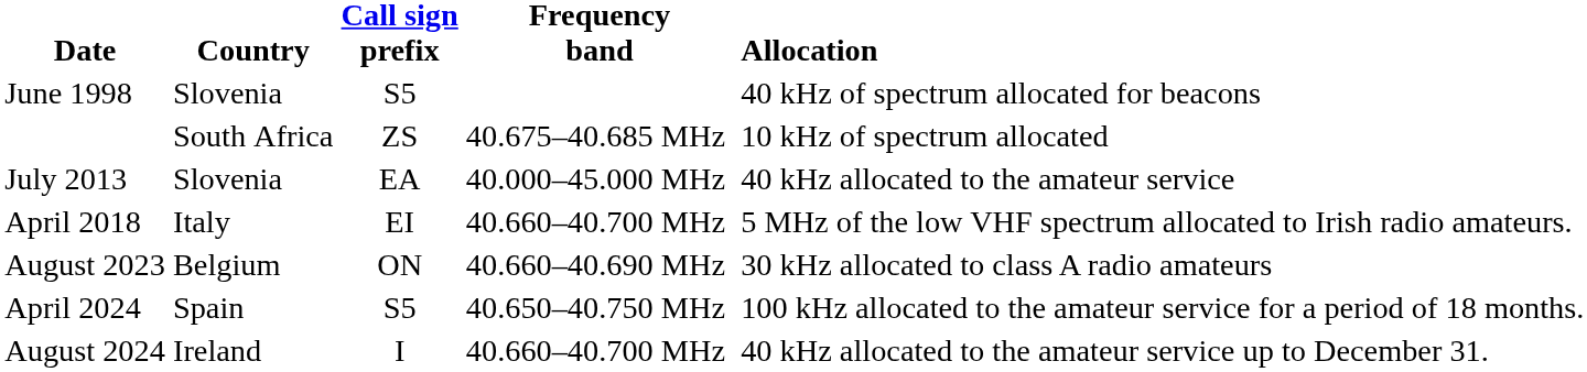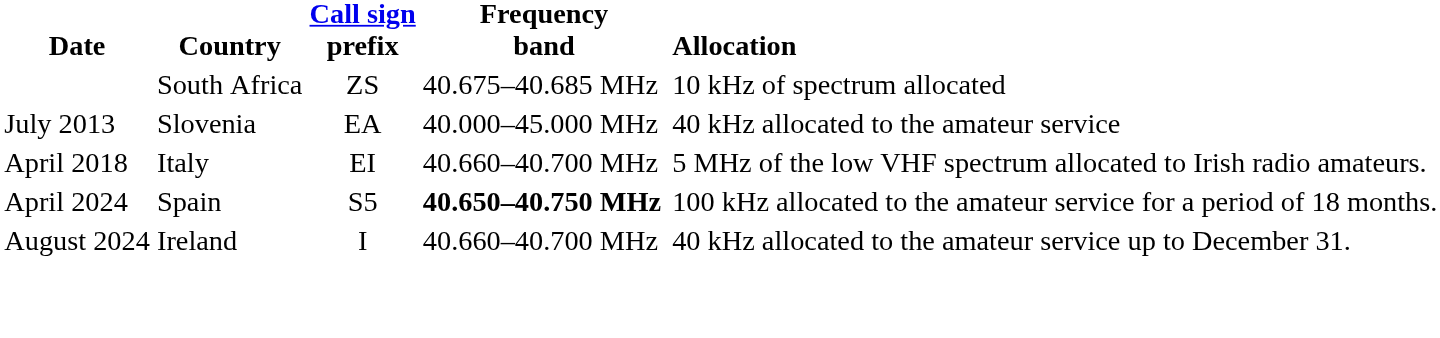 <table>
 <tr style="vertical-align:bottom;">
 <th>Date</th>
 <th>Country</th>
 <th><a href='#'>Call sign</a><br>prefix</th>
 <th>Frequency<br>band</th>
 <th align=left>Allocation</th>
-</tr>
-<tr style="vertical-align:top;">
-<td>June 1998</td>
-<td>Slovenia</td>
-<td align=center>S5</td>
-<td></td>
-<td>40 kHz of spectrum allocated for beacons</td>
 </tr>
 <tr style="vertical-align:top;">
 <td></td>
 <td>South Africa</td>
 <td align=center>ZS</td>
 <td>40.675–40.685 MHz </td>
 <td>10 kHz of spectrum allocated</td>
 </tr>
 <tr style="vertical-align:top;">
 <td>July 2013</td>
 <td>Slovenia</td>
 <td align=center>EA</td>
 <td>40.000–45.000 MHz</td>
 <td>40 kHz allocated to the amateur service</td>
 </tr>
 <tr style="vertical-align:top;">
 <td>April 2018</td>
 <td>Italy</td>
 <td align=center>EI</td>
 <td>40.660–40.700 MHz</td>
 <td>5 MHz of the low VHF spectrum allocated to Irish radio amateurs.</td>
 </tr>
 <tr style="vertical-align:top;">
-<td>August 2023</td>
-<td>Belgium</td>
-<td align=center>ON</td>
-<td>40.660–40.690 MHz</td>
-<td>30 kHz allocated to class A radio amateurs</td>
-</tr>
-<tr style="vertical-align:top;">
 <td>April 2024</td>
 <td>Spain</td>
 <td align=center>S5</td>
-<td>40.650–40.750 MHz</td>
+<td><strong>40.650–40.750 MHz</strong></td>
 <td>100 kHz allocated to the amateur service for a period of 18 months.</td>
 </tr>
 <tr style="vertical-align:top;">
 <td>August 2024</td>
 <td>Ireland</td>
 <td align=center>I</td>
 <td>40.660–40.700 MHz</td>
 <td>40 kHz allocated to the amateur service  up to December 31.</td>
 </tr>
 </table>
